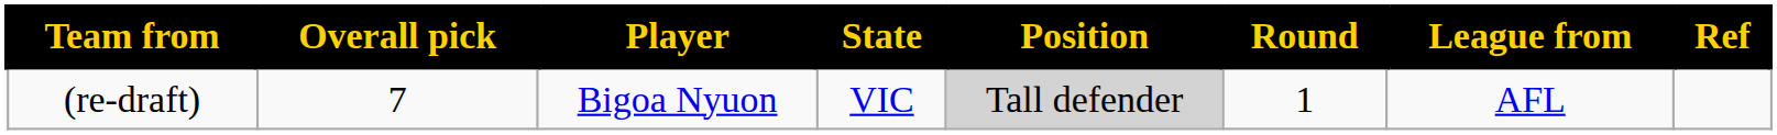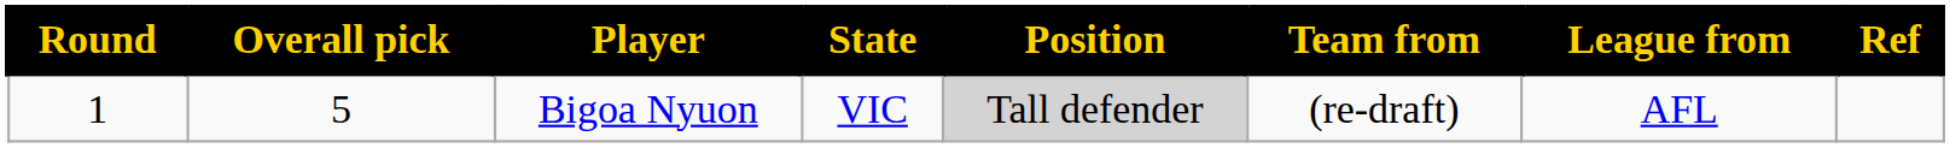 <table class="wikitable" style="text-align:center; font-size:100%; width:60%">
 <tr>
-<th style="background:black; color:#FED102; border: solid black 2px;">Team from</th>
+<th style="background:black; color:#FED102; border: solid black 2px;">Round</th>
 <th style="background:black; color:#FED102; border: solid black 2px;">Overall pick</th>
 <th style="background:black; color:#FED102; border: solid black 2px;">Player</th>
 <th style="background:black; color:#FED102; border: solid black 2px;">State</th>
 <th style="background:black; color:#FED102; border: solid black 2px;">Position</th>
-<th style="background:black; color:#FED102; border: solid black 2px;">Round</th>
+<th style="background:black; color:#FED102; border: solid black 2px;">Team from</th>
 <th style="background:black; color:#FED102; border: solid black 2px;">League from</th>
 <th style="background:black; color:#FED102; border: solid black 2px;">Ref</th>
 </tr>
 <tr>
-<td> (re-draft)</td>
-<td>7</td>
+<td>1</td>
+<td>5</td>
 <td><a href='#'>Bigoa Nyuon</a></td>
 <td><a href='#'>VIC</a></td>
 <td style="background: lightgrey;">Tall defender</td>
-<td>1</td>
+<td> (re-draft)</td>
 <td><a href='#'>AFL</a></td>
 <td></td>
 </tr>
 </table>
